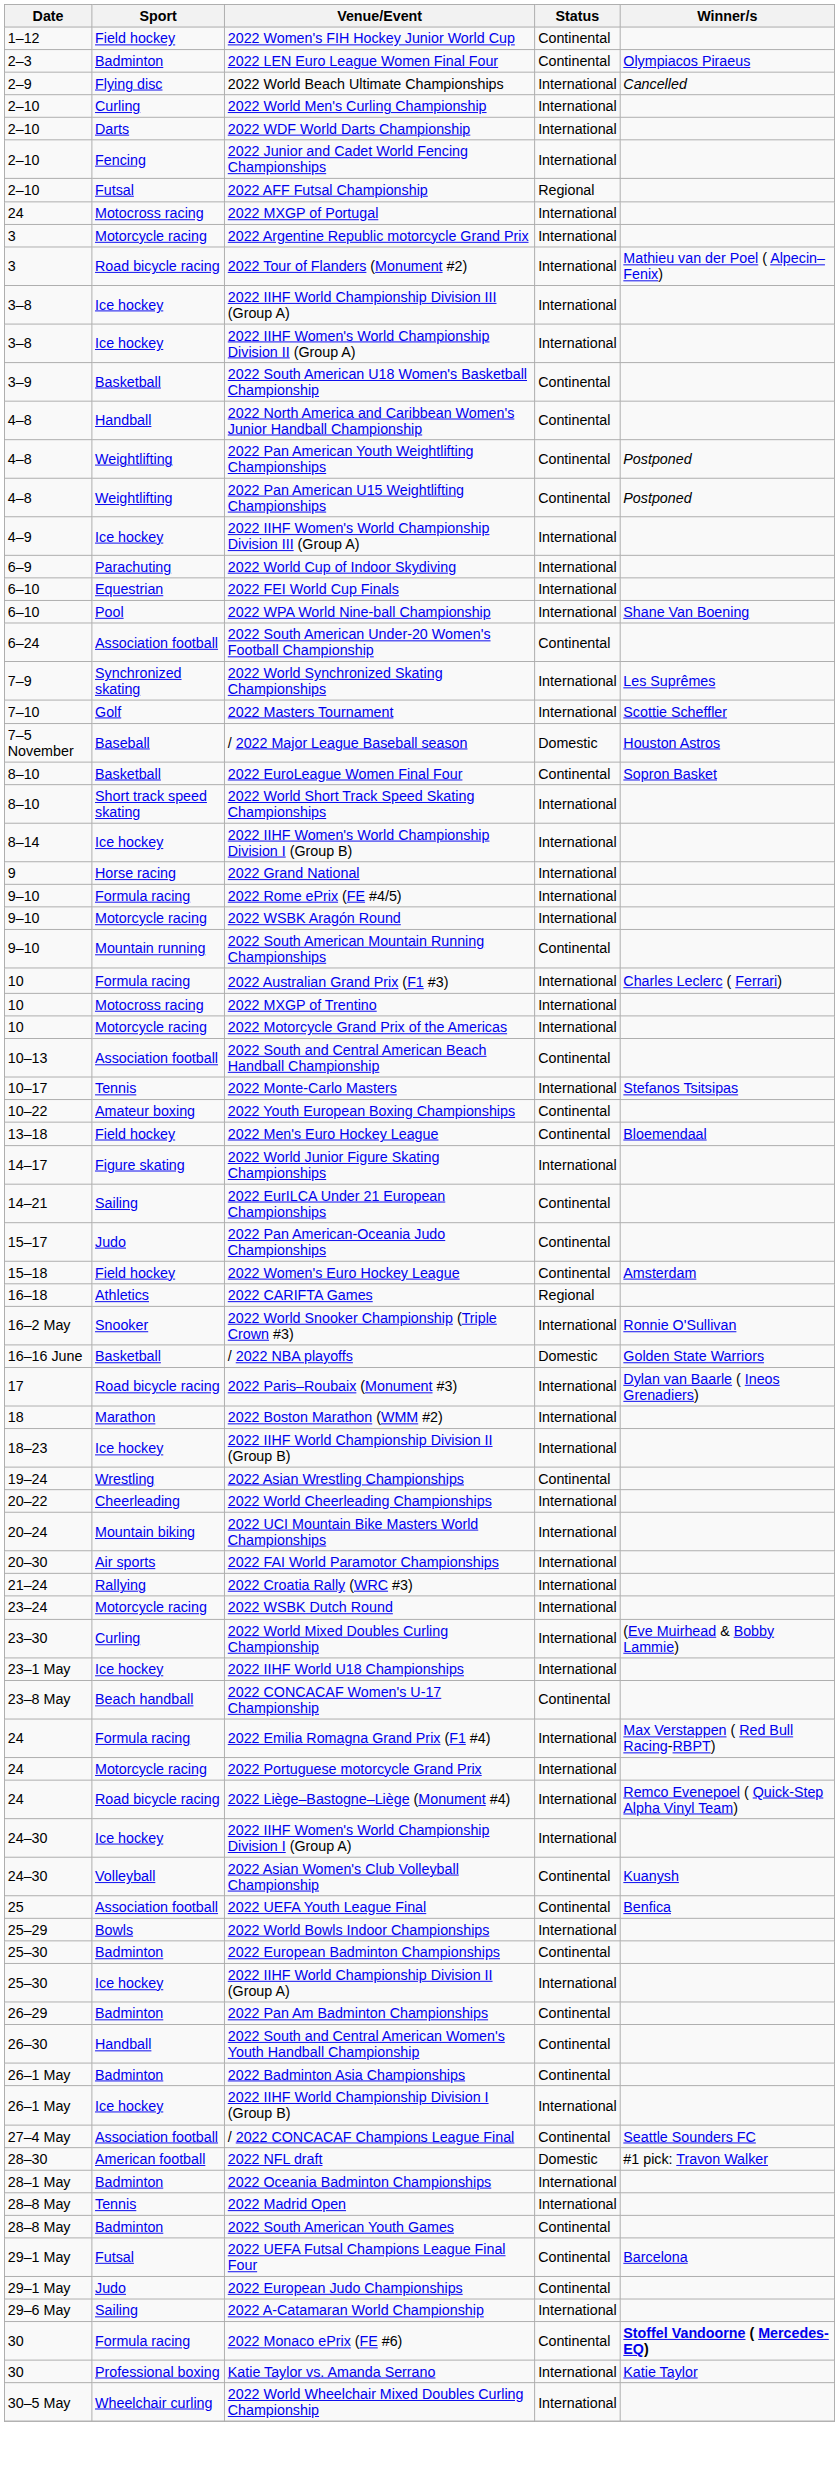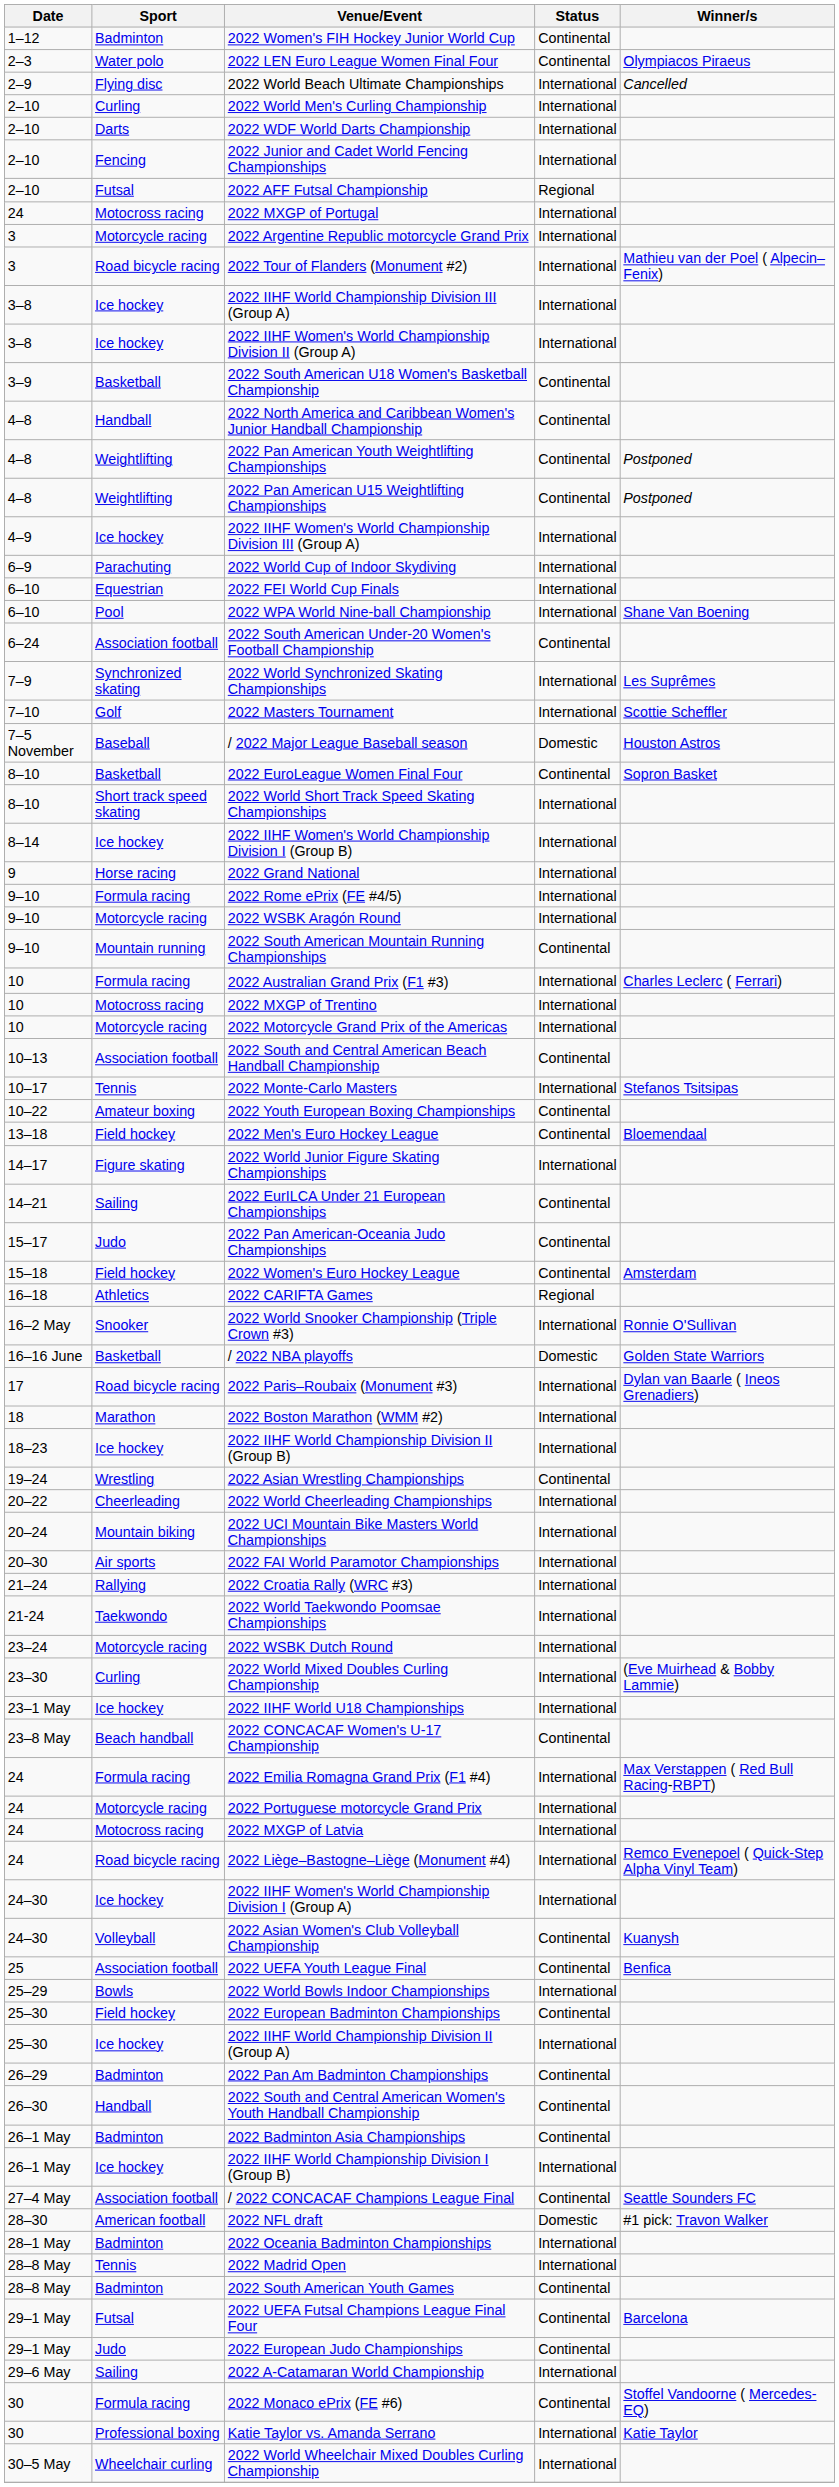 <table class="wikitable source" style="font-size:95%; width: 100%">
 <tr>
 <th>Date</th>
 <th>Sport</th>
 <th>Venue/Event</th>
 <th>Status</th>
 <th>Winner/s</th>
 </tr>
 <tr>
 <td>1–12</td>
-<td><a href='#'>Field hockey</a></td>
+<td><a href='#'>Badminton</a></td>
 <td> <a href='#'>2022 Women's FIH Hockey Junior World Cup</a></td>
 <td>Continental</td>
 <td></td>
 </tr>
 <tr>
 <td>2–3</td>
-<td><a href='#'>Badminton</a></td>
+<td><a href='#'>Water polo</a></td>
 <td> <a href='#'>2022 LEN Euro League Women Final Four</a></td>
 <td>Continental</td>
 <td> <a href='#'>Olympiacos Piraeus</a></td>
 </tr>
 <tr>
 <td>2–9</td>
 <td><a href='#'>Flying disc</a></td>
 <td> 2022 World Beach Ultimate Championships</td>
 <td>International</td>
 <td><em>Cancelled</em></td>
 </tr>
 <tr>
 <td>2–10</td>
 <td><a href='#'>Curling</a></td>
 <td> <a href='#'>2022 World Men's Curling Championship</a></td>
 <td>International</td>
 <td></td>
 </tr>
 <tr>
 <td>2–10</td>
 <td><a href='#'>Darts</a></td>
 <td> <a href='#'>2022 WDF World Darts Championship</a></td>
 <td>International</td>
 <td></td>
 </tr>
 <tr>
 <td>2–10</td>
 <td><a href='#'>Fencing</a></td>
 <td> <a href='#'>2022 Junior and Cadet World Fencing Championships</a></td>
 <td>International</td>
 <td></td>
 </tr>
 <tr>
 <td>2–10</td>
 <td><a href='#'>Futsal</a></td>
 <td> <a href='#'>2022 AFF Futsal Championship</a></td>
 <td>Regional</td>
 <td></td>
 </tr>
 <tr>
 <td>24</td>
 <td><a href='#'>Motocross racing</a></td>
 <td> <a href='#'>2022 MXGP of Portugal</a></td>
 <td>International</td>
 <td></td>
 </tr>
 <tr>
 <td>3</td>
 <td><a href='#'>Motorcycle racing</a></td>
 <td> <a href='#'>2022 Argentine Republic motorcycle Grand Prix</a></td>
 <td>International</td>
 <td></td>
 </tr>
 <tr>
 <td>3</td>
 <td><a href='#'>Road bicycle racing</a></td>
 <td> <a href='#'>2022 Tour of Flanders</a> (<a href='#'>Monument</a> #2)</td>
 <td>International</td>
 <td> <a href='#'>Mathieu van der Poel</a> ( <a href='#'>Alpecin–Fenix</a>)</td>
 </tr>
 <tr>
 <td>3–8</td>
 <td><a href='#'>Ice hockey</a></td>
 <td> <a href='#'>2022 IIHF World Championship Division III</a> (Group A)</td>
 <td>International</td>
 <td></td>
 </tr>
 <tr>
 <td>3–8</td>
 <td><a href='#'>Ice hockey</a></td>
 <td> <a href='#'>2022 IIHF Women's World Championship Division II</a> (Group A)</td>
 <td>International</td>
 <td></td>
 </tr>
 <tr>
 <td>3–9</td>
 <td><a href='#'>Basketball</a></td>
 <td> <a href='#'>2022 South American U18 Women's Basketball Championship</a></td>
 <td>Continental</td>
 <td></td>
 </tr>
 <tr>
 <td>4–8</td>
 <td><a href='#'>Handball</a></td>
 <td> <a href='#'>2022 North America and Caribbean Women's Junior Handball Championship</a></td>
 <td>Continental</td>
 <td></td>
 </tr>
 <tr>
 <td>4–8</td>
 <td><a href='#'>Weightlifting</a></td>
 <td> <a href='#'>2022 Pan American Youth Weightlifting Championships</a></td>
 <td>Continental</td>
 <td><em>Postponed</em></td>
 </tr>
 <tr>
 <td>4–8</td>
 <td><a href='#'>Weightlifting</a></td>
 <td> <a href='#'>2022 Pan American U15 Weightlifting Championships</a></td>
 <td>Continental</td>
 <td><em>Postponed</em></td>
 </tr>
 <tr>
 <td>4–9</td>
 <td><a href='#'>Ice hockey</a></td>
 <td> <a href='#'>2022 IIHF Women's World Championship Division III</a> (Group A)</td>
 <td>International</td>
 <td></td>
 </tr>
 <tr>
 <td>6–9</td>
 <td><a href='#'>Parachuting</a></td>
 <td> <a href='#'>2022 World Cup of Indoor Skydiving</a></td>
 <td>International</td>
 <td></td>
 </tr>
 <tr>
 <td>6–10</td>
 <td><a href='#'>Equestrian</a></td>
 <td> <a href='#'>2022 FEI World Cup Finals</a></td>
 <td>International</td>
 <td></td>
 </tr>
 <tr>
 <td>6–10</td>
 <td><a href='#'>Pool</a></td>
 <td> <a href='#'>2022 WPA World Nine-ball Championship</a></td>
 <td>International</td>
 <td> <a href='#'>Shane Van Boening</a></td>
 </tr>
 <tr>
 <td>6–24</td>
 <td><a href='#'>Association football</a></td>
 <td> <a href='#'>2022 South American Under-20 Women's Football Championship</a></td>
 <td>Continental</td>
 <td></td>
 </tr>
 <tr>
 <td>7–9</td>
 <td><a href='#'>Synchronized skating</a></td>
 <td> <a href='#'>2022 World Synchronized Skating Championships</a></td>
 <td>International</td>
 <td> <a href='#'>Les Suprêmes</a></td>
 </tr>
 <tr>
 <td>7–10</td>
 <td><a href='#'>Golf</a></td>
 <td> <a href='#'>2022 Masters Tournament</a></td>
 <td>International</td>
 <td> <a href='#'>Scottie Scheffler</a></td>
 </tr>
 <tr>
 <td>7–5 November</td>
 <td><a href='#'>Baseball</a></td>
 <td>/ <a href='#'>2022 Major League Baseball season</a></td>
 <td>Domestic</td>
 <td> <a href='#'>Houston Astros</a></td>
 </tr>
 <tr>
 <td>8–10</td>
 <td><a href='#'>Basketball</a></td>
 <td> <a href='#'>2022 EuroLeague Women Final Four</a></td>
 <td>Continental</td>
 <td> <a href='#'>Sopron Basket</a></td>
 </tr>
 <tr>
 <td>8–10</td>
 <td><a href='#'>Short track speed skating</a></td>
 <td> <a href='#'>2022 World Short Track Speed Skating Championships</a></td>
 <td>International</td>
 <td></td>
 </tr>
 <tr>
 <td>8–14</td>
 <td><a href='#'>Ice hockey</a></td>
 <td> <a href='#'>2022 IIHF Women's World Championship Division I</a> (Group B)</td>
 <td>International</td>
 <td></td>
 </tr>
 <tr>
 <td>9</td>
 <td><a href='#'>Horse racing</a></td>
 <td> <a href='#'>2022 Grand National</a></td>
 <td>International</td>
 <td></td>
 </tr>
 <tr>
 <td>9–10</td>
 <td><a href='#'>Formula racing</a></td>
 <td> <a href='#'>2022 Rome ePrix</a> (<a href='#'>FE</a> #4/5)</td>
 <td>International</td>
 <td></td>
 </tr>
 <tr>
 <td>9–10</td>
 <td><a href='#'>Motorcycle racing</a></td>
 <td> <a href='#'>2022 WSBK Aragón Round</a></td>
 <td>International</td>
 <td></td>
 </tr>
 <tr>
 <td>9–10</td>
 <td><a href='#'>Mountain running</a></td>
 <td> <a href='#'>2022 South American Mountain Running Championships</a></td>
 <td>Continental</td>
 <td></td>
 </tr>
 <tr>
 <td>10</td>
 <td><a href='#'>Formula racing</a></td>
 <td> <a href='#'>2022 Australian Grand Prix</a> (<a href='#'>F1</a> #3)<sup></sup></td>
 <td>International</td>
 <td> <a href='#'>Charles Leclerc</a> ( <a href='#'>Ferrari</a>)</td>
 </tr>
 <tr>
 <td>10</td>
 <td><a href='#'>Motocross racing</a></td>
 <td> <a href='#'>2022 MXGP of Trentino</a></td>
 <td>International</td>
 <td></td>
 </tr>
 <tr>
 <td>10</td>
 <td><a href='#'>Motorcycle racing</a></td>
 <td> <a href='#'>2022 Motorcycle Grand Prix of the Americas</a></td>
 <td>International</td>
 <td></td>
 </tr>
 <tr>
 <td>10–13</td>
 <td><a href='#'>Association football</a></td>
 <td> <a href='#'>2022 South and Central American Beach Handball Championship</a></td>
 <td>Continental</td>
 <td></td>
 </tr>
 <tr>
 <td>10–17</td>
 <td><a href='#'>Tennis</a></td>
 <td> <a href='#'>2022 Monte-Carlo Masters</a></td>
 <td>International</td>
 <td> <a href='#'>Stefanos Tsitsipas</a></td>
 </tr>
 <tr>
 <td>10–22</td>
 <td><a href='#'>Amateur boxing</a></td>
 <td> <a href='#'>2022 Youth European Boxing Championships</a></td>
 <td>Continental</td>
 <td></td>
 </tr>
 <tr>
 <td>13–18</td>
 <td><a href='#'>Field hockey</a></td>
 <td> <a href='#'>2022 Men's Euro Hockey League</a></td>
 <td>Continental</td>
 <td> <a href='#'>Bloemendaal</a></td>
 </tr>
 <tr>
 <td>14–17</td>
 <td><a href='#'>Figure skating</a></td>
 <td> <a href='#'>2022 World Junior Figure Skating Championships</a></td>
 <td>International</td>
 <td></td>
 </tr>
 <tr>
 <td>14–21</td>
 <td><a href='#'>Sailing</a></td>
 <td> <a href='#'>2022 EurILCA Under 21 European Championships</a></td>
 <td>Continental</td>
 <td></td>
 </tr>
 <tr>
 <td>15–17</td>
 <td><a href='#'>Judo</a></td>
 <td> <a href='#'>2022 Pan American-Oceania Judo Championships</a></td>
 <td>Continental</td>
 <td></td>
 </tr>
 <tr>
 <td>15–18</td>
 <td><a href='#'>Field hockey</a></td>
 <td> <a href='#'>2022 Women's Euro Hockey League</a></td>
 <td>Continental</td>
 <td> <a href='#'>Amsterdam</a></td>
 </tr>
 <tr>
 <td>16–18</td>
 <td><a href='#'>Athletics</a></td>
 <td> <a href='#'>2022 CARIFTA Games</a></td>
 <td>Regional</td>
 <td></td>
 </tr>
 <tr>
 <td>16–2 May</td>
 <td><a href='#'>Snooker</a></td>
 <td> <a href='#'>2022 World Snooker Championship</a> (<a href='#'>Triple Crown</a> #3)</td>
 <td>International</td>
 <td> <a href='#'>Ronnie O'Sullivan</a></td>
 </tr>
 <tr>
 <td>16–16 June</td>
 <td><a href='#'>Basketball</a></td>
 <td>/ <a href='#'>2022 NBA playoffs</a></td>
 <td>Domestic</td>
 <td> <a href='#'>Golden State Warriors</a></td>
 </tr>
 <tr>
 <td>17</td>
 <td><a href='#'>Road bicycle racing</a></td>
 <td> <a href='#'>2022 Paris–Roubaix</a> (<a href='#'>Monument</a> #3)</td>
 <td>International</td>
 <td> <a href='#'>Dylan van Baarle</a> ( <a href='#'>Ineos Grenadiers</a>)</td>
 </tr>
 <tr>
 <td>18</td>
 <td><a href='#'>Marathon</a></td>
 <td> <a href='#'>2022 Boston Marathon</a> (<a href='#'>WMM</a> #2)</td>
 <td>International</td>
 <td></td>
 </tr>
 <tr>
 <td>18–23</td>
 <td><a href='#'>Ice hockey</a></td>
 <td> <a href='#'>2022 IIHF World Championship Division II</a> (Group B)</td>
 <td>International</td>
 <td></td>
 </tr>
 <tr>
 <td>19–24</td>
 <td><a href='#'>Wrestling</a></td>
 <td> <a href='#'>2022 Asian Wrestling Championships</a></td>
 <td>Continental</td>
 <td></td>
 </tr>
 <tr>
 <td>20–22</td>
 <td><a href='#'>Cheerleading</a></td>
 <td> <a href='#'>2022 World Cheerleading Championships</a></td>
 <td>International</td>
 <td></td>
 </tr>
 <tr>
 <td>20–24</td>
 <td><a href='#'>Mountain biking</a></td>
 <td> <a href='#'>2022 UCI Mountain Bike Masters World Championships</a></td>
 <td>International</td>
 <td></td>
 </tr>
 <tr>
 <td>20–30</td>
 <td><a href='#'>Air sports</a></td>
 <td> <a href='#'>2022 FAI World Paramotor Championships</a></td>
 <td>International</td>
 <td></td>
 </tr>
 <tr>
 <td>21–24</td>
 <td><a href='#'>Rallying</a></td>
 <td> <a href='#'>2022 Croatia Rally</a> (<a href='#'>WRC</a> #3)</td>
 <td>International</td>
 <td></td>
 </tr>
 <tr>
+<td>21-24</td>
+<td><a href='#'>Taekwondo</a></td>
+<td> <a href='#'>2022 World Taekwondo Poomsae Championships</a></td>
+<td>International</td>
+<td></td>
+</tr>
+<tr>
 <td>23–24</td>
 <td><a href='#'>Motorcycle racing</a></td>
 <td> <a href='#'>2022 WSBK Dutch Round</a></td>
 <td>International</td>
 <td></td>
 </tr>
 <tr>
 <td>23–30</td>
 <td><a href='#'>Curling</a></td>
 <td> <a href='#'>2022 World Mixed Doubles Curling Championship</a></td>
 <td>International</td>
 <td> (<a href='#'>Eve Muirhead</a> & <a href='#'>Bobby Lammie</a>)</td>
 </tr>
 <tr>
 <td>23–1 May</td>
 <td><a href='#'>Ice hockey</a></td>
 <td> <a href='#'>2022 IIHF World U18 Championships</a></td>
 <td>International</td>
 <td></td>
 </tr>
 <tr>
 <td>23–8 May</td>
 <td><a href='#'>Beach handball</a></td>
 <td> <a href='#'>2022 CONCACAF Women's U-17 Championship</a></td>
 <td>Continental</td>
 <td></td>
 </tr>
 <tr>
 <td>24</td>
 <td><a href='#'>Formula racing</a></td>
 <td> <a href='#'>2022 Emilia Romagna Grand Prix</a> (<a href='#'>F1</a> #4)</td>
 <td>International</td>
 <td> <a href='#'>Max Verstappen</a> ( <a href='#'>Red Bull Racing</a>-<a href='#'>RBPT</a>)</td>
 </tr>
 <tr>
 <td>24</td>
 <td><a href='#'>Motorcycle racing</a></td>
 <td> <a href='#'>2022 Portuguese motorcycle Grand Prix</a></td>
 <td>International</td>
 <td></td>
 </tr>
 <tr>
 <td>24</td>
+<td><a href='#'>Motocross racing</a></td>
+<td> <a href='#'>2022 MXGP of Latvia</a></td>
+<td>International</td>
+<td></td>
+</tr>
+<tr>
+<td>24</td>
 <td><a href='#'>Road bicycle racing</a></td>
 <td> <a href='#'>2022 Liège–Bastogne–Liège</a> (<a href='#'>Monument</a> #4)</td>
 <td>International</td>
 <td> <a href='#'>Remco Evenepoel</a> ( <a href='#'>Quick-Step Alpha Vinyl Team</a>)</td>
 </tr>
 <tr>
 <td>24–30</td>
 <td><a href='#'>Ice hockey</a></td>
 <td> <a href='#'>2022 IIHF Women's World Championship Division I</a> (Group A)</td>
 <td>International</td>
 <td></td>
 </tr>
 <tr>
 <td>24–30</td>
 <td><a href='#'>Volleyball</a></td>
 <td> <a href='#'>2022 Asian Women's Club Volleyball Championship</a></td>
 <td>Continental</td>
 <td> <a href='#'>Kuanysh</a></td>
 </tr>
 <tr>
 <td>25</td>
 <td><a href='#'>Association football</a></td>
 <td> <a href='#'>2022 UEFA Youth League Final</a></td>
 <td>Continental</td>
 <td> <a href='#'>Benfica</a></td>
 </tr>
 <tr>
 <td>25–29</td>
 <td><a href='#'>Bowls</a></td>
 <td> <a href='#'>2022 World Bowls Indoor Championships</a></td>
 <td>International</td>
 <td></td>
 </tr>
 <tr>
 <td>25–30</td>
-<td><a href='#'>Badminton</a></td>
+<td><a href='#'>Field hockey</a></td>
 <td> <a href='#'>2022 European Badminton Championships</a></td>
 <td>Continental</td>
 <td></td>
 </tr>
 <tr>
 <td>25–30</td>
 <td><a href='#'>Ice hockey</a></td>
 <td> <a href='#'>2022 IIHF World Championship Division II</a> (Group A)</td>
 <td>International</td>
 <td></td>
 </tr>
 <tr>
 <td>26–29</td>
 <td><a href='#'>Badminton</a></td>
 <td> <a href='#'>2022 Pan Am Badminton Championships</a></td>
 <td>Continental</td>
 <td></td>
 </tr>
 <tr>
 <td>26–30</td>
 <td><a href='#'>Handball</a></td>
 <td> <a href='#'>2022 South and Central American Women's Youth Handball Championship</a></td>
 <td>Continental</td>
 <td></td>
 </tr>
 <tr>
 <td>26–1 May</td>
 <td><a href='#'>Badminton</a></td>
 <td> <a href='#'>2022 Badminton Asia Championships</a></td>
 <td>Continental</td>
 <td></td>
 </tr>
 <tr>
 <td>26–1 May</td>
 <td><a href='#'>Ice hockey</a></td>
 <td> <a href='#'>2022 IIHF World Championship Division I</a> (Group B)</td>
 <td>International</td>
 <td></td>
 </tr>
 <tr>
 <td>27–4 May</td>
 <td><a href='#'>Association football</a></td>
 <td>/ <a href='#'>2022 CONCACAF Champions League Final</a></td>
 <td>Continental</td>
 <td> <a href='#'>Seattle Sounders FC</a></td>
 </tr>
 <tr>
 <td>28–30</td>
 <td><a href='#'>American football</a></td>
 <td> <a href='#'>2022 NFL draft</a></td>
 <td>Domestic</td>
 <td>#1 pick:  <a href='#'>Travon Walker</a></td>
 </tr>
 <tr>
 <td>28–1 May</td>
 <td><a href='#'>Badminton</a></td>
 <td> <a href='#'>2022 Oceania Badminton Championships</a></td>
 <td>International</td>
 <td></td>
 </tr>
 <tr>
 <td>28–8 May</td>
 <td><a href='#'>Tennis</a></td>
 <td> <a href='#'>2022 Madrid Open</a></td>
 <td>International</td>
 <td></td>
 </tr>
 <tr>
 <td>28–8 May</td>
 <td><a href='#'>Badminton</a></td>
 <td> <a href='#'>2022 South American Youth Games</a></td>
 <td>Continental</td>
 <td></td>
 </tr>
 <tr>
 <td>29–1 May</td>
 <td><a href='#'>Futsal</a></td>
 <td> <a href='#'>2022 UEFA Futsal Champions League Final Four</a></td>
 <td>Continental</td>
 <td> <a href='#'>Barcelona</a></td>
 </tr>
 <tr>
 <td>29–1 May</td>
 <td><a href='#'>Judo</a></td>
 <td> <a href='#'>2022 European Judo Championships</a></td>
 <td>Continental</td>
 <td></td>
 </tr>
 <tr>
 <td>29–6 May</td>
 <td><a href='#'>Sailing</a></td>
 <td> <a href='#'>2022 A-Catamaran World Championship</a></td>
 <td>International</td>
 <td></td>
 </tr>
 <tr>
 <td>30</td>
 <td><a href='#'>Formula racing</a></td>
 <td> <a href='#'>2022 Monaco ePrix</a> (<a href='#'>FE</a> #6)</td>
 <td>Continental</td>
-<td><strong> <a href='#'>Stoffel Vandoorne</a> ( <a href='#'>Mercedes-EQ</a>)</strong></td>
+<td> <a href='#'>Stoffel Vandoorne</a> ( <a href='#'>Mercedes-EQ</a>)</td>
 </tr>
 <tr>
 <td>30</td>
 <td><a href='#'>Professional boxing</a></td>
 <td> <a href='#'>Katie Taylor vs. Amanda Serrano</a></td>
 <td>International</td>
 <td> <a href='#'>Katie Taylor</a></td>
 </tr>
 <tr>
 <td>30–5 May</td>
 <td><a href='#'>Wheelchair curling</a></td>
 <td> <a href='#'>2022 World Wheelchair Mixed Doubles Curling Championship</a></td>
 <td>International</td>
 <td></td>
 </tr>
 <tr>
 </tr>
 </table>
